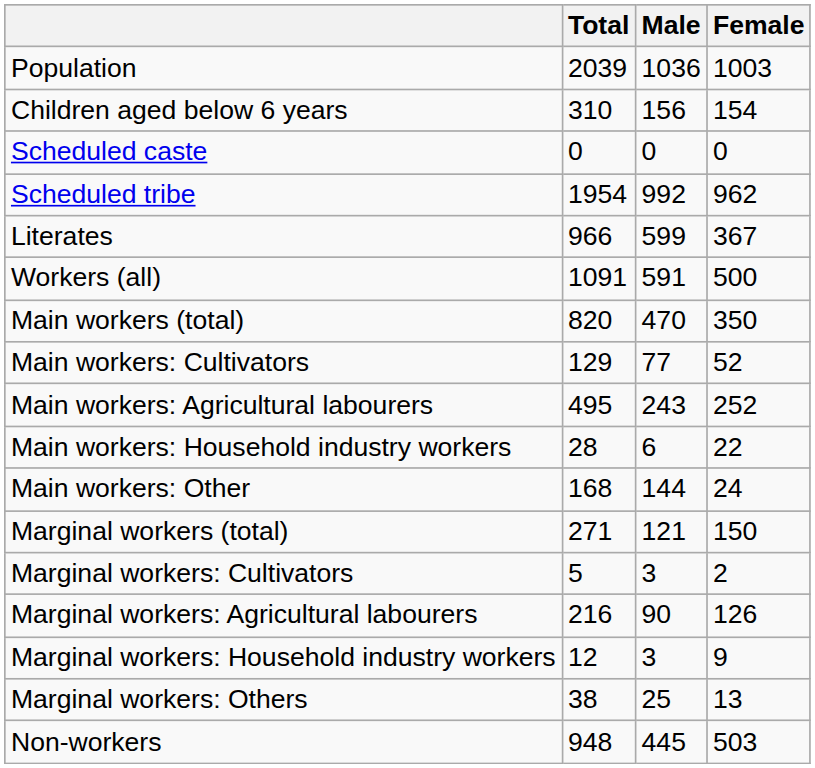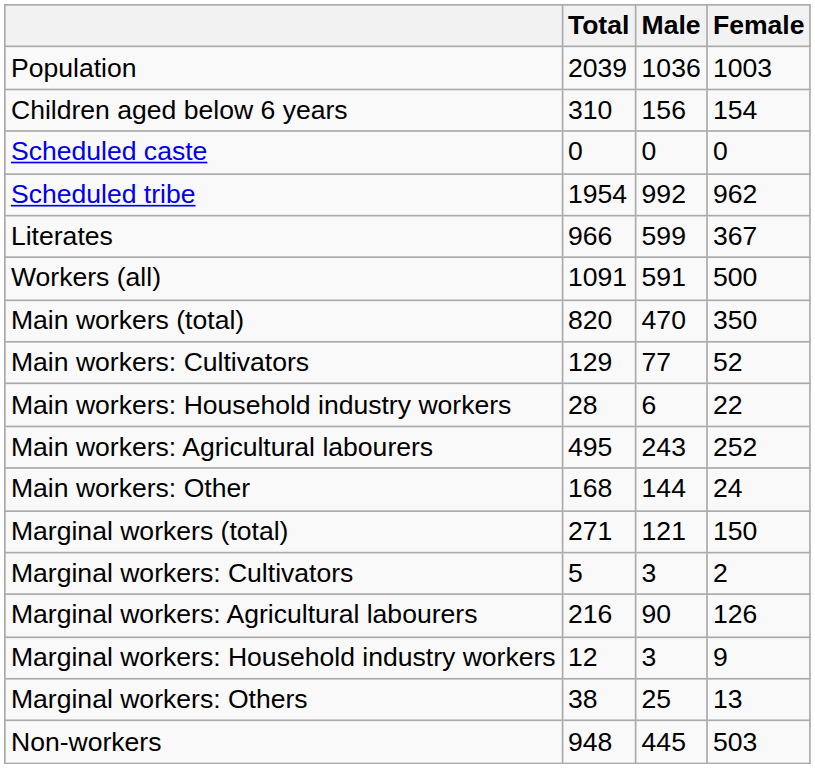 <table class="wikitable sortable">
 <tr>
 <th></th>
 <th>Total</th>
 <th>Male</th>
 <th>Female</th>
 </tr>
 <tr>
 <td>Population</td>
 <td>2039</td>
 <td>1036</td>
 <td>1003</td>
 </tr>
 <tr>
 <td>Children aged below 6 years</td>
 <td>310</td>
 <td>156</td>
 <td>154</td>
 </tr>
 <tr>
 <td><a href='#'>Scheduled caste</a></td>
 <td>0</td>
 <td>0</td>
 <td>0</td>
 </tr>
 <tr>
 <td><a href='#'>Scheduled tribe</a></td>
 <td>1954</td>
 <td>992</td>
 <td>962</td>
 </tr>
 <tr>
 <td>Literates</td>
 <td>966</td>
 <td>599</td>
 <td>367</td>
 </tr>
 <tr>
 <td>Workers (all)</td>
 <td>1091</td>
 <td>591</td>
 <td>500</td>
 </tr>
 <tr>
 <td>Main workers (total)</td>
 <td>820</td>
 <td>470</td>
 <td>350</td>
 </tr>
 <tr>
 <td>Main workers: Cultivators</td>
 <td>129</td>
 <td>77</td>
 <td>52</td>
 </tr>
 <tr>
+<td>Main workers: Household industry workers</td>
+<td>28</td>
+<td>6</td>
+<td>22</td>
+</tr>
+<tr>
 <td>Main workers: Agricultural labourers</td>
 <td>495</td>
 <td>243</td>
 <td>252</td>
-</tr>
-<tr>
-<td>Main workers: Household industry workers</td>
-<td>28</td>
-<td>6</td>
-<td>22</td>
 </tr>
 <tr>
 <td>Main workers: Other</td>
 <td>168</td>
 <td>144</td>
 <td>24</td>
 </tr>
 <tr>
 <td>Marginal workers (total)</td>
 <td>271</td>
 <td>121</td>
 <td>150</td>
 </tr>
 <tr>
 <td>Marginal workers: Cultivators</td>
 <td>5</td>
 <td>3</td>
 <td>2</td>
 </tr>
 <tr>
 <td>Marginal workers: Agricultural labourers</td>
 <td>216</td>
 <td>90</td>
 <td>126</td>
 </tr>
 <tr>
 <td>Marginal workers: Household industry workers</td>
 <td>12</td>
 <td>3</td>
 <td>9</td>
 </tr>
 <tr>
 <td>Marginal workers: Others</td>
 <td>38</td>
 <td>25</td>
 <td>13</td>
 </tr>
 <tr>
 <td>Non-workers</td>
 <td>948</td>
 <td>445</td>
 <td>503</td>
 </tr>
 </table>
